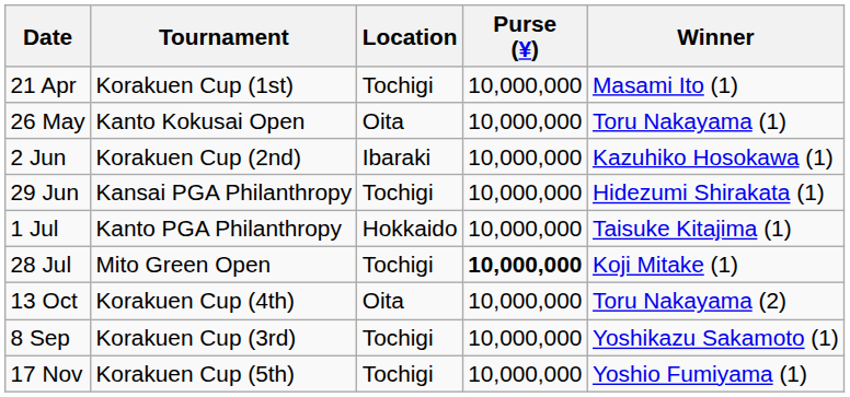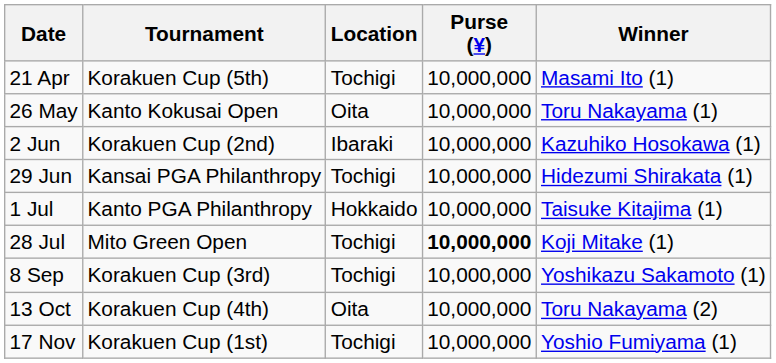 <table class="wikitable" style="font-size:95%">
 <tr>
 <th>Date</th>
 <th>Tournament</th>
 <th>Location</th>
 <th>Purse<br>(<a href='#'>¥</a>)</th>
 <th>Winner</th>
 </tr>
 <tr>
 <td>21 Apr</td>
-<td>Korakuen Cup (1st)</td>
+<td>Korakuen Cup (5th)</td>
 <td>Tochigi</td>
 <td align=right>10,000,000</td>
 <td> <a href='#'>Masami Ito</a> (1)</td>
 </tr>
 <tr>
 <td>26 May</td>
 <td>Kanto Kokusai Open</td>
 <td>Oita</td>
 <td align=right>10,000,000</td>
 <td> <a href='#'>Toru Nakayama</a> (1)</td>
 </tr>
 <tr>
 <td>2 Jun</td>
 <td>Korakuen Cup (2nd)</td>
 <td>Ibaraki</td>
 <td align=right>10,000,000</td>
 <td> <a href='#'>Kazuhiko Hosokawa</a> (1)</td>
 </tr>
 <tr>
 <td>29 Jun</td>
 <td>Kansai PGA Philanthropy</td>
 <td>Tochigi</td>
 <td align=right>10,000,000</td>
 <td> <a href='#'>Hidezumi Shirakata</a> (1)</td>
 </tr>
 <tr>
 <td>1 Jul</td>
 <td>Kanto PGA Philanthropy</td>
 <td>Hokkaido</td>
 <td align=right>10,000,000</td>
 <td> <a href='#'>Taisuke Kitajima</a> (1)</td>
 </tr>
 <tr>
 <td>28 Jul</td>
 <td>Mito Green Open</td>
 <td>Tochigi</td>
 <td align=right><strong>10,000,000</strong></td>
 <td> <a href='#'>Koji Mitake</a> (1)</td>
 </tr>
 <tr>
+<td>8 Sep</td>
+<td>Korakuen Cup (3rd)</td>
+<td>Tochigi</td>
+<td align=right>10,000,000</td>
+<td> <a href='#'>Yoshikazu Sakamoto</a> (1)</td>
+</tr>
+<tr>
 <td>13 Oct</td>
 <td>Korakuen Cup (4th)</td>
 <td>Oita</td>
 <td align=right>10,000,000</td>
 <td> <a href='#'>Toru Nakayama</a> (2)</td>
 </tr>
 <tr>
-<td>8 Sep</td>
-<td>Korakuen Cup (3rd)</td>
-<td>Tochigi</td>
-<td align=right>10,000,000</td>
-<td> <a href='#'>Yoshikazu Sakamoto</a> (1)</td>
-</tr>
-<tr>
 <td>17 Nov</td>
-<td>Korakuen Cup (5th)</td>
+<td>Korakuen Cup (1st)</td>
 <td>Tochigi</td>
 <td align=right>10,000,000</td>
 <td> <a href='#'>Yoshio Fumiyama</a> (1)</td>
 </tr>
 </table>
